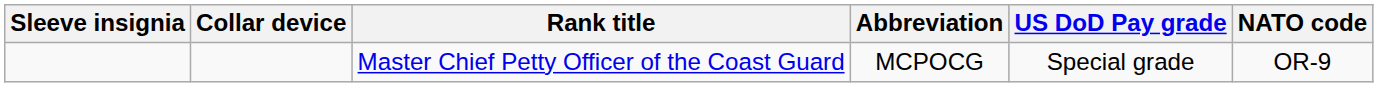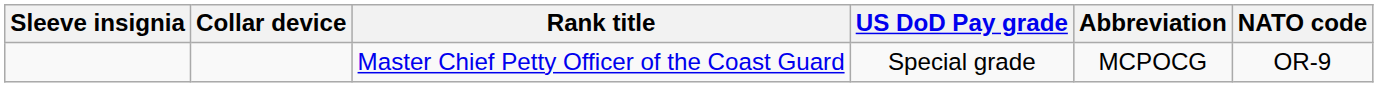 <table class="wikitable">
 <tr>
 <th>Sleeve insignia</th>
 <th>Collar device</th>
 <th>Rank title</th>
+<th><a href='#'>US DoD Pay grade</a></th>
 <th>Abbreviation</th>
-<th><a href='#'>US DoD Pay grade</a></th>
 <th>NATO code</th>
 </tr>
 <tr>
 <td align="center"></td>
 <td align="center"></td>
 <td><a href='#'>Master Chief Petty Officer of the Coast Guard</a></td>
+<td align="center">Special grade</td>
 <td align="center">MCPOCG</td>
-<td align="center">Special grade</td>
 <td align="center">OR-9</td>
 </tr>
 </table>
